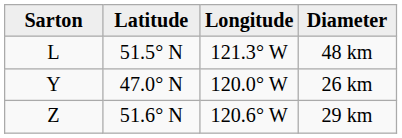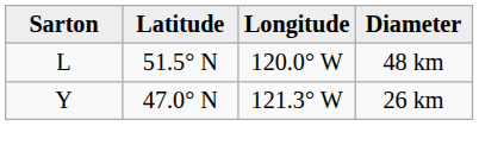 <table class="wikitable">
 <tr>
 <th width="25%" style="background:#eeeeee;">Sarton</th>
 <th width="25%" style="background:#eeeeee;">Latitude</th>
 <th width="25%" style="background:#eeeeee;">Longitude</th>
 <th width="25%" style="background:#eeeeee;">Diameter</th>
 </tr>
 <tr>
 <td align="center">L</td>
 <td align="center">51.5° N</td>
-<td align="center">121.3° W</td>
+<td align="center">120.0° W</td>
 <td align="center">48 km</td>
 </tr>
 <tr>
 <td align="center">Y</td>
 <td align="center">47.0° N</td>
-<td align="center">120.0° W</td>
+<td align="center">121.3° W</td>
 <td align="center">26 km</td>
 </tr>
-<tr>
-<td align="center">Z</td>
-<td align="center">51.6° N</td>
-<td align="center">120.6° W</td>
-<td align="center">29 km</td>
-</tr>
 </table>
